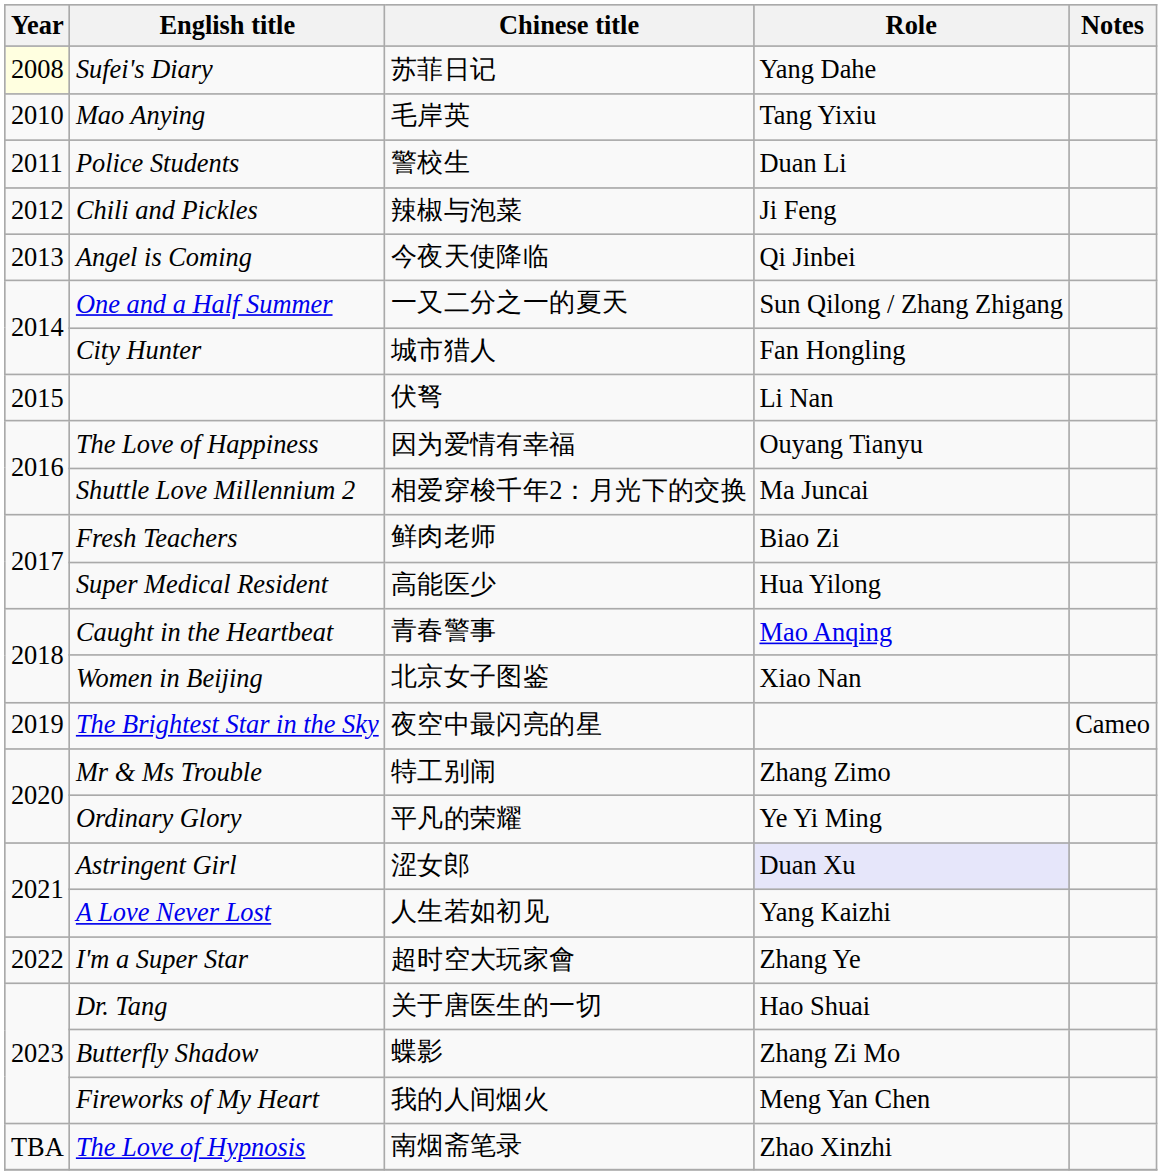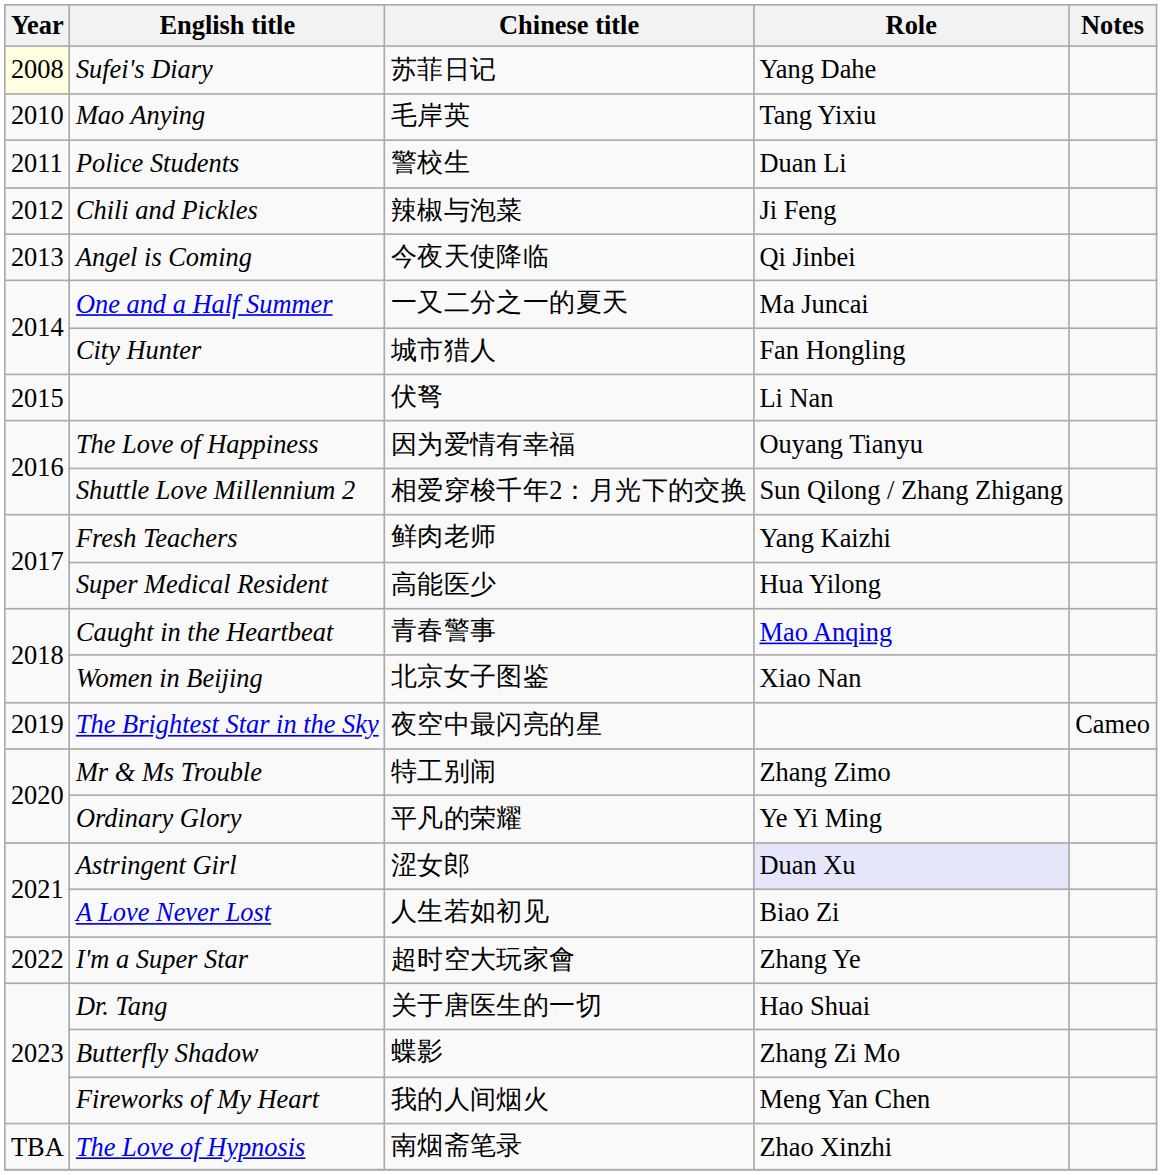 <table class="wikitable sortable">
 <tr>
 <th>Year</th>
 <th>English title</th>
 <th>Chinese title</th>
 <th>Role</th>
 <th class="unsortable">Notes</th>
 </tr>
 <tr>
 <td style="background: lightyellow;">2008</td>
 <td><em>Sufei's Diary</em></td>
 <td>苏菲日记</td>
 <td>Yang Dahe</td>
 <td></td>
 </tr>
 <tr>
 <td>2010</td>
 <td><em>Mao Anying</em></td>
 <td>毛岸英</td>
 <td>Tang Yixiu</td>
 <td></td>
 </tr>
 <tr>
 <td>2011</td>
 <td><em>Police Students</em></td>
 <td>警校生</td>
 <td>Duan Li</td>
 <td></td>
 </tr>
 <tr>
 <td>2012</td>
 <td><em>Chili and Pickles</em></td>
 <td>辣椒与泡菜</td>
 <td>Ji Feng</td>
 <td></td>
 </tr>
 <tr>
 <td>2013</td>
 <td><em>Angel is Coming</em></td>
 <td>今夜天使降临</td>
 <td>Qi Jinbei</td>
 <td></td>
 </tr>
 <tr>
 <td rowspan="2">2014</td>
 <td><em><a href='#'>One and a Half Summer</a></em></td>
 <td>一又二分之一的夏天</td>
-<td>Sun Qilong / Zhang Zhigang</td>
+<td>Ma Juncai</td>
 <td></td>
 </tr>
 <tr>
 <td><em>City Hunter</em></td>
 <td>城市猎人</td>
 <td>Fan Hongling</td>
 <td></td>
 </tr>
 <tr>
 <td>2015</td>
 <td></td>
 <td>伏弩</td>
 <td>Li Nan</td>
 <td></td>
 </tr>
 <tr>
 <td rowspan="2">2016</td>
 <td><em>The Love of Happiness</em></td>
 <td>因为爱情有幸福</td>
 <td>Ouyang Tianyu</td>
 <td></td>
 </tr>
 <tr>
 <td><em>Shuttle Love Millennium 2</em></td>
 <td>相爱穿梭千年2：月光下的交换</td>
-<td>Ma Juncai</td>
+<td>Sun Qilong / Zhang Zhigang</td>
 <td></td>
 </tr>
 <tr>
 <td rowspan="2">2017</td>
 <td><em>Fresh Teachers</em></td>
 <td>鲜肉老师</td>
-<td>Biao Zi</td>
+<td>Yang Kaizhi</td>
 <td></td>
 </tr>
 <tr>
 <td><em>Super Medical Resident</em></td>
 <td>高能医少</td>
 <td>Hua Yilong</td>
 <td></td>
 </tr>
 <tr>
 <td rowspan="2">2018</td>
 <td><em>Caught in the Heartbeat</em></td>
 <td>青春警事</td>
 <td><a href='#'>Mao Anqing</a></td>
 <td></td>
 </tr>
 <tr>
 <td><em>Women in Beijing</em></td>
 <td>北京女子图鉴</td>
 <td>Xiao Nan</td>
 <td></td>
 </tr>
 <tr>
 <td>2019</td>
 <td><em><a href='#'>The Brightest Star in the Sky</a></em></td>
 <td>夜空中最闪亮的星</td>
 <td></td>
 <td>Cameo</td>
 </tr>
 <tr>
 <td rowspan="2">2020</td>
 <td><em>Mr & Ms Trouble </em></td>
 <td>特工别闹</td>
 <td>Zhang Zimo</td>
 <td></td>
 </tr>
 <tr>
 <td><em>Ordinary Glory</em></td>
 <td>平凡的荣耀</td>
 <td>Ye Yi Ming</td>
 <td></td>
 </tr>
 <tr>
 <td rowspan="2">2021</td>
 <td><em>Astringent Girl</em></td>
 <td>涩女郎</td>
 <td style="background: lavender;">Duan Xu</td>
 <td></td>
 </tr>
 <tr>
 <td><em><a href='#'>A Love Never Lost</a></em></td>
 <td>人生若如初见</td>
-<td>Yang Kaizhi</td>
+<td>Biao Zi</td>
 <td></td>
 </tr>
 <tr>
 <td>2022</td>
 <td><em>I'm a Super Star</em></td>
 <td>超时空大玩家會</td>
 <td>Zhang Ye</td>
 <td></td>
 </tr>
 <tr>
 <td rowspan="3">2023</td>
 <td><em>Dr. Tang</em></td>
 <td>关于唐医生的一切</td>
 <td>Hao Shuai</td>
 <td></td>
 </tr>
 <tr>
 <td><em>Butterfly Shadow</em></td>
 <td>蝶影</td>
 <td>Zhang Zi Mo</td>
 <td></td>
 </tr>
 <tr>
 <td><em>Fireworks of My Heart</em></td>
 <td>我的人间烟火</td>
 <td>Meng Yan Chen</td>
 <td></td>
 </tr>
 <tr>
 <td>TBA</td>
 <td><em><a href='#'>The Love of Hypnosis</a></em></td>
 <td>南烟斋笔录</td>
 <td>Zhao Xinzhi</td>
 <td></td>
 </tr>
 <tr>
 </tr>
 </table>
